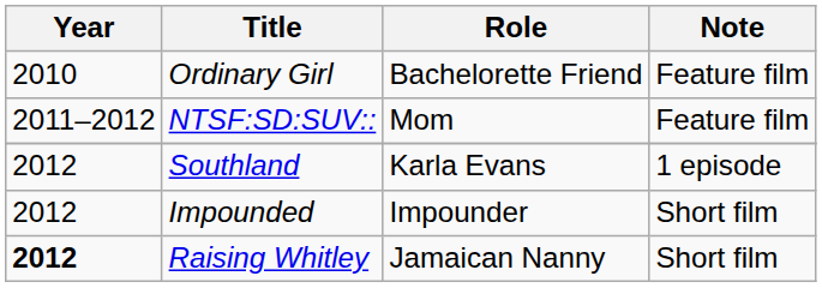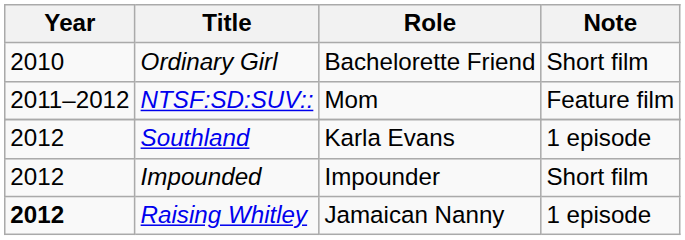 <table class="wikitable sortable">
 <tr>
 <th>Year</th>
 <th>Title</th>
 <th>Role</th>
 <th>Note</th>
 </tr>
 <tr>
 <td>2010</td>
 <td><em>Ordinary Girl</em></td>
 <td>Bachelorette Friend</td>
-<td>Feature film</td>
+<td>Short film</td>
 </tr>
 <tr>
 <td>2011–2012</td>
 <td><em><a href='#'>NTSF:SD:SUV::</a></em></td>
 <td>Mom</td>
 <td>Feature film</td>
 </tr>
 <tr>
 </tr>
 <tr>
 <td>2012</td>
 <td><em><a href='#'>Southland</a></em></td>
 <td>Karla Evans</td>
 <td>1 episode</td>
 </tr>
 <tr>
 <td>2012</td>
 <td><em>Impounded</em></td>
 <td>Impounder</td>
 <td>Short film</td>
 </tr>
 <tr>
 <td><strong>2012</strong></td>
 <td><em><a href='#'>Raising Whitley</a></em></td>
 <td>Jamaican Nanny</td>
-<td>Short film</td>
+<td>1 episode</td>
 </tr>
 </table>
